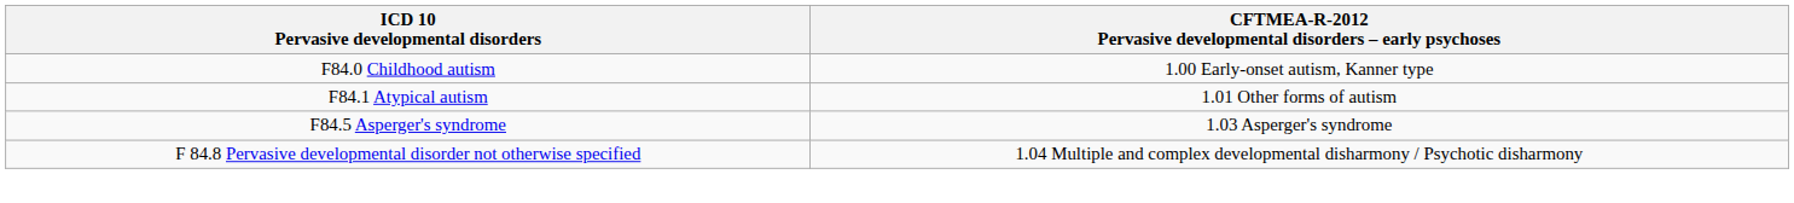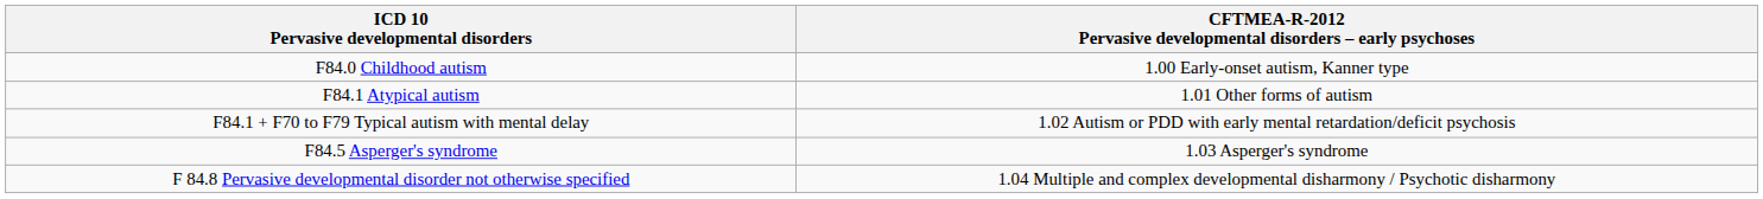 <table class="wikitable" style="margin:1em auto; text-align:center; width:80%;">
 <tr>
 <th>ICD 10<br>Pervasive developmental disorders</th>
 <th>CFTMEA-R-2012<br>Pervasive developmental disorders – early psychoses</th>
 </tr>
 <tr>
 <td>F84.0 <a href='#'>Childhood autism</a></td>
 <td>1.00 Early-onset autism, Kanner type</td>
 </tr>
 <tr>
 <td>F84.1 <a href='#'>Atypical autism</a></td>
 <td>1.01 Other forms of autism</td>
 </tr>
 <tr>
+<td>F84.1 + F70 to F79 Typical autism with mental delay</td>
+<td>1.02 Autism or PDD with early mental retardation/deficit psychosis</td>
+</tr>
+<tr>
 <td>F84.5 <a href='#'>Asperger's syndrome</a></td>
 <td>1.03 Asperger's syndrome</td>
 </tr>
 <tr>
 <td>F 84.8 <a href='#'>Pervasive developmental disorder not otherwise specified</a></td>
 <td>1.04 Multiple and complex developmental disharmony / Psychotic disharmony</td>
 </tr>
 </table>
